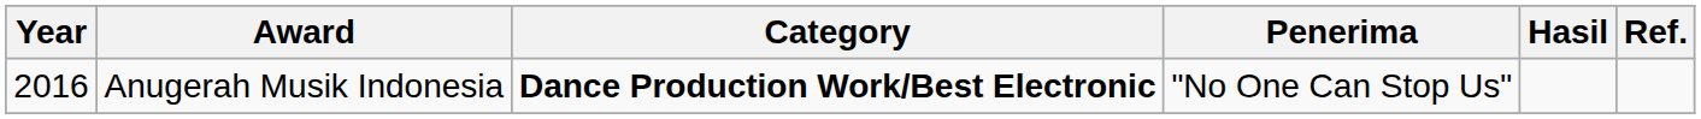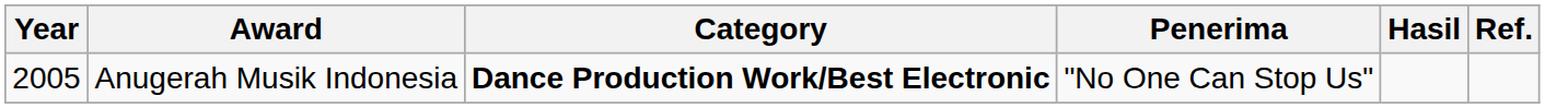 <table class="wikitable sortable">
 <tr>
 <th>Year</th>
 <th>Award</th>
 <th>Category</th>
 <th>Penerima</th>
 <th>Hasil</th>
 <th>Ref.</th>
 </tr>
 <tr>
-<td>2016</td>
+<td>2005</td>
 <td>Anugerah Musik Indonesia</td>
 <td><strong>Dance Production Work/Best Electronic</strong></td>
 <td rowspan="2">"No One Can Stop Us" </td>
 <td></td>
 <td align="center"></td>
 </tr>
 </table>
